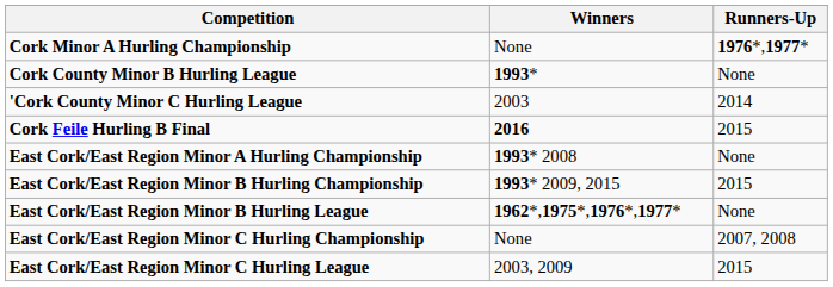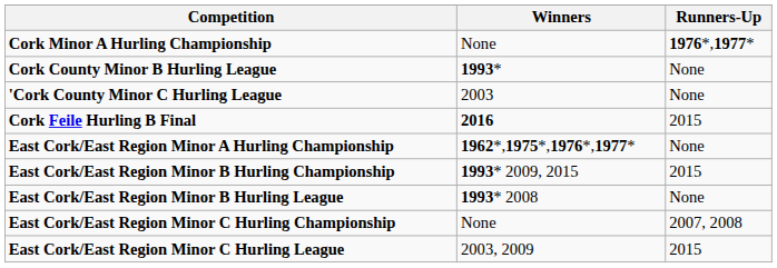 <table class="wikitable" width="60%">
 <tr style="text-align:center;background:Blue;color:Gold;">
 </tr>
 <tr>
 <th><strong>Competition</strong></th>
 <th><strong>Winners</strong></th>
 <th><strong>Runners-Up</strong></th>
 </tr>
 <tr>
 <td><strong>Cork Minor A Hurling Championship</strong></td>
 <td>None</td>
 <td><strong>1976</strong>*,<strong>1977</strong>*</td>
 </tr>
 <tr>
 <td><strong>Cork County Minor B Hurling League</strong></td>
 <td><strong>1993</strong>*</td>
 <td>None</td>
 </tr>
 <tr>
 <td><strong>'Cork County Minor C Hurling League</strong></td>
 <td>2003</td>
-<td>2014</td>
+<td>None</td>
 </tr>
 <tr>
 <td><strong>Cork <a href='#'>Feile</a> Hurling B Final</strong></td>
 <td><strong>2016</strong></td>
 <td>2015</td>
 </tr>
 <tr>
 <td><strong>East Cork/East Region Minor A Hurling Championship</strong></td>
-<td><strong>1993</strong>* 2008</td>
+<td><strong>1962</strong>*,<strong>1975</strong>*,<strong>1976</strong>*,<strong>1977</strong>*</td>
 <td>None</td>
 </tr>
 <tr>
 <td><strong>East Cork/East Region Minor B Hurling Championship</strong></td>
 <td><strong>1993</strong>* 2009, 2015</td>
 <td>2015</td>
 </tr>
 <tr>
 <td><strong>East Cork/East Region Minor B Hurling League</strong></td>
-<td><strong>1962</strong>*,<strong>1975</strong>*,<strong>1976</strong>*,<strong>1977</strong>*</td>
+<td><strong>1993</strong>* 2008</td>
 <td>None</td>
 </tr>
 <tr>
 <td><strong>East Cork/East Region Minor C Hurling Championship</strong></td>
 <td>None</td>
 <td>2007, 2008</td>
 </tr>
 <tr>
 <td><strong>East Cork/East Region Minor C Hurling League</strong></td>
 <td>2003, 2009</td>
 <td>2015</td>
 </tr>
 </table>
